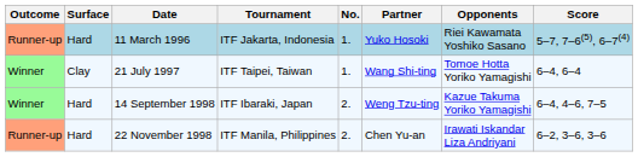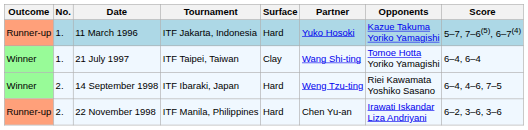 <table class="sortable wikitable" style=font-size:97%>
 <tr>
 <th>Outcome</th>
-<th>Surface</th>
+<th>No.</th>
 <th>Date</th>
 <th>Tournament</th>
-<th>No.</th>
+<th>Surface</th>
 <th>Partner</th>
 <th>Opponents</th>
 <th>Score</th>
 </tr>
 <tr style="background:lightblue;">
 <td bgcolor="FFA07A">Runner-up</td>
-<td>Hard</td>
+<td>1.</td>
 <td>11 March 1996</td>
 <td>ITF Jakarta, Indonesia</td>
-<td>1.</td>
+<td>Hard</td>
 <td> <a href='#'>Yuko Hosoki</a></td>
-<td> Riei Kawamata <br>  Yoshiko Sasano</td>
+<td> <a href='#'>Kazue Takuma</a> <br>  <a href='#'>Yoriko Yamagishi</a></td>
 <td>5–7, 7–6<sup>(5)</sup>, 6–7<sup>(4)</sup></td>
 </tr>
 <tr style="background:#f0f8ff;">
 <td bgcolor="98FB98">Winner</td>
-<td>Clay</td>
+<td>1.</td>
 <td>21 July 1997</td>
 <td>ITF Taipei, Taiwan</td>
-<td>1.</td>
+<td>Clay</td>
 <td> <a href='#'>Wang Shi-ting</a></td>
 <td> <a href='#'>Tomoe Hotta</a> <br>  Yoriko Yamagishi</td>
 <td>6–4, 6–4</td>
 </tr>
 <tr style="background:#f0f8ff;">
 <td style="background:#98fb98;">Winner</td>
-<td>Hard</td>
+<td>2.</td>
 <td>14 September 1998</td>
 <td>ITF Ibaraki, Japan</td>
-<td>2.</td>
+<td>Hard</td>
 <td> <a href='#'>Weng Tzu-ting</a></td>
-<td> <a href='#'>Kazue Takuma</a> <br>  <a href='#'>Yoriko Yamagishi</a></td>
+<td> Riei Kawamata <br>  Yoshiko Sasano</td>
 <td>6–4, 4–6, 7–5</td>
 </tr>
 <tr style="background:#f0f8ff;">
 <td bgcolor="FFA07A">Runner-up</td>
-<td>Hard</td>
+<td>2.</td>
 <td>22 November 1998</td>
 <td>ITF Manila, Philippines</td>
-<td>2.</td>
+<td>Hard</td>
 <td> Chen Yu-an</td>
 <td> <a href='#'>Irawati Iskandar</a> <br>  <a href='#'>Liza Andriyani</a></td>
 <td>6–2, 3–6, 3–6</td>
 </tr>
 </table>
